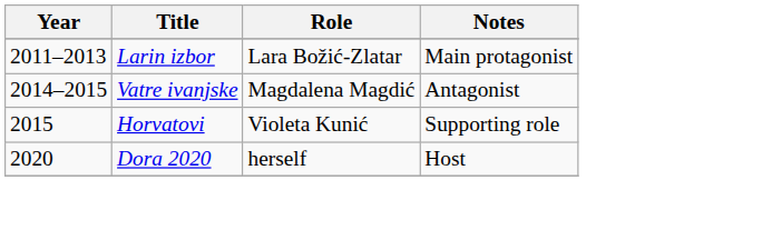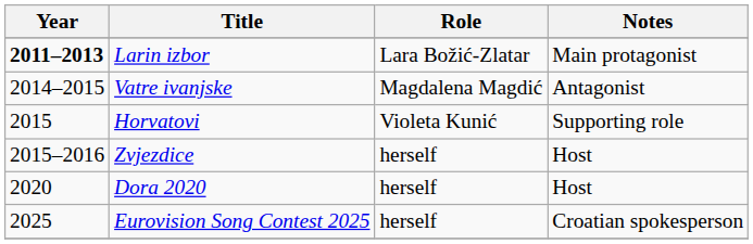 <table class="wikitable sortable">
 <tr>
 <th>Year</th>
 <th>Title</th>
 <th>Role</th>
 <th class="unsortable">Notes</th>
 </tr>
 <tr>
 </tr>
 <tr>
-<td>2011–2013</td>
+<td><strong>2011–2013</strong></td>
 <td><em><a href='#'>Larin izbor</a></em></td>
 <td>Lara Božić-Zlatar</td>
 <td>Main protagonist</td>
 </tr>
 <tr>
 <td>2014–2015</td>
 <td><em><a href='#'>Vatre ivanjske</a></em></td>
 <td>Magdalena Magdić</td>
 <td>Antagonist</td>
 </tr>
 <tr>
 <td>2015</td>
 <td><em><a href='#'>Horvatovi</a></em></td>
 <td>Violeta Kunić</td>
 <td>Supporting role</td>
 </tr>
 <tr>
+<td>2015–2016</td>
+<td><em><a href='#'>Zvjezdice</a></em></td>
+<td>herself</td>
+<td>Host</td>
+</tr>
+<tr>
 <td>2020</td>
 <td><em><a href='#'>Dora 2020</a></em></td>
 <td>herself</td>
 <td>Host</td>
 </tr>
 <tr>
+<td>2025</td>
+<td><em><a href='#'>Eurovision Song Contest 2025</a></em></td>
+<td>herself</td>
+<td>Croatian spokesperson</td>
+</tr>
+<tr>
 </tr>
 </table>
